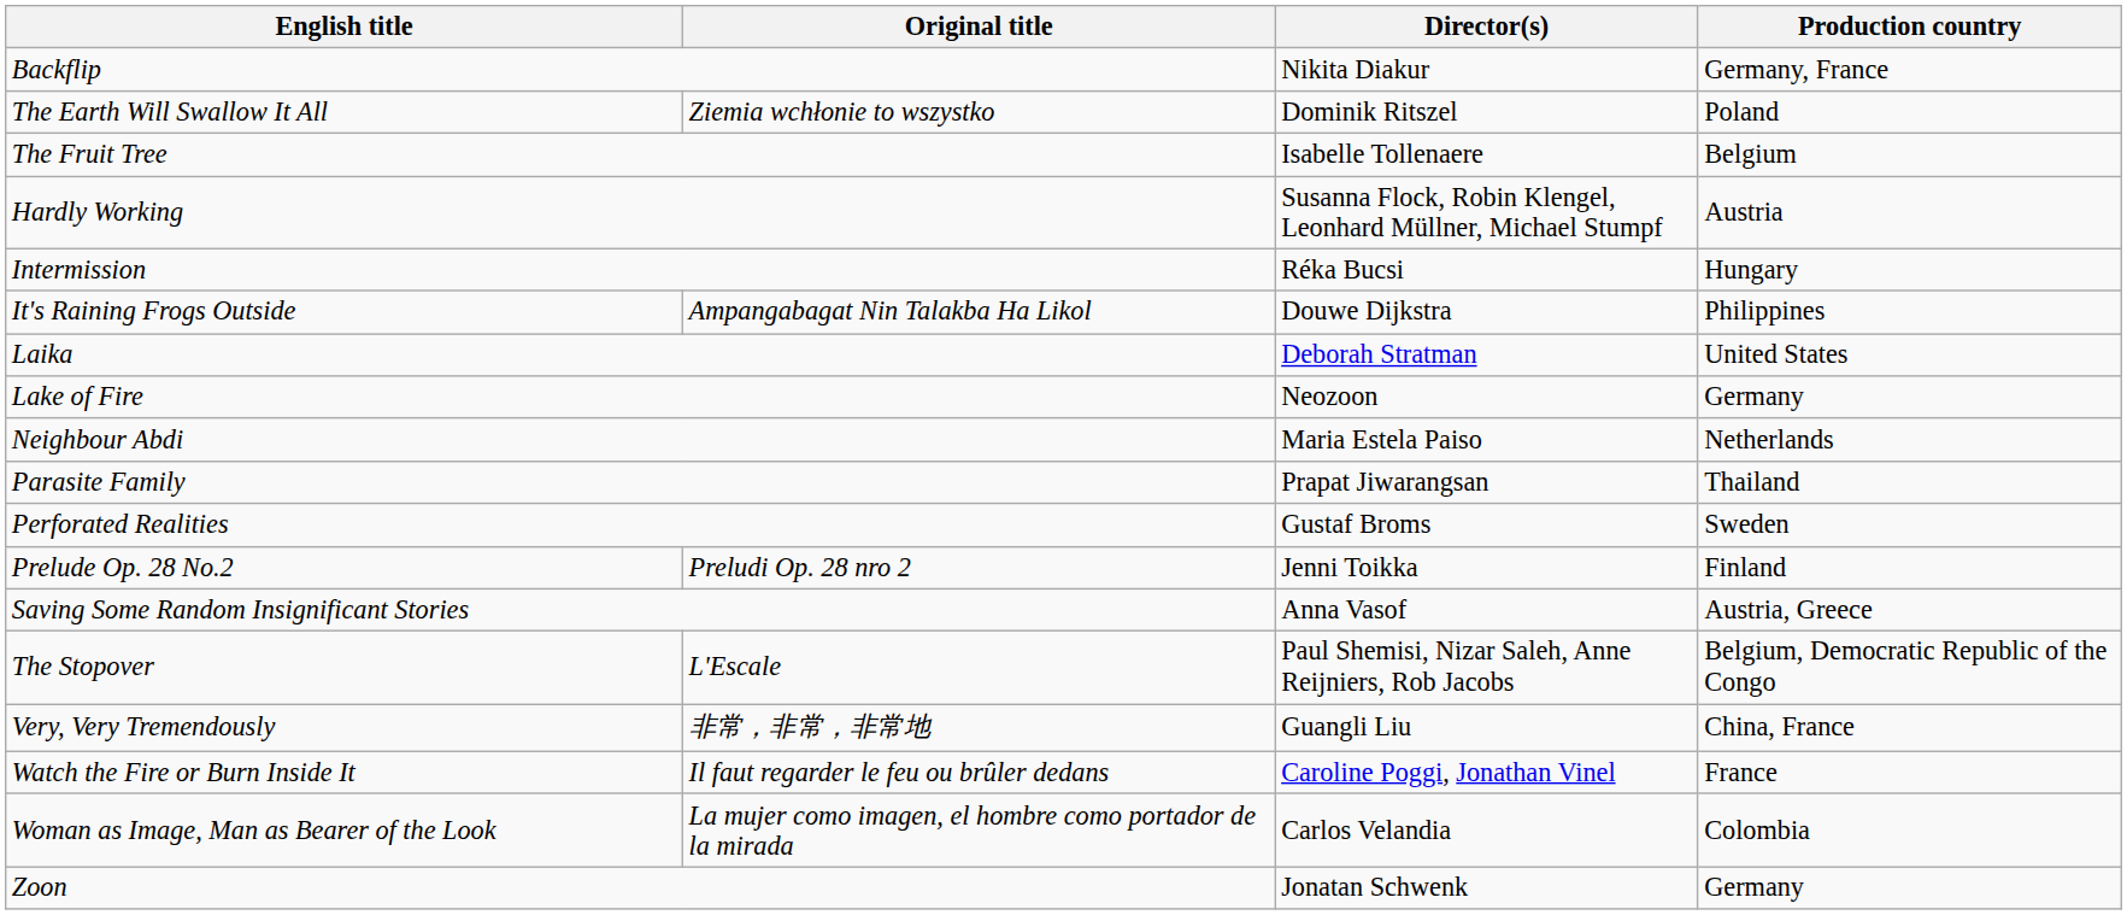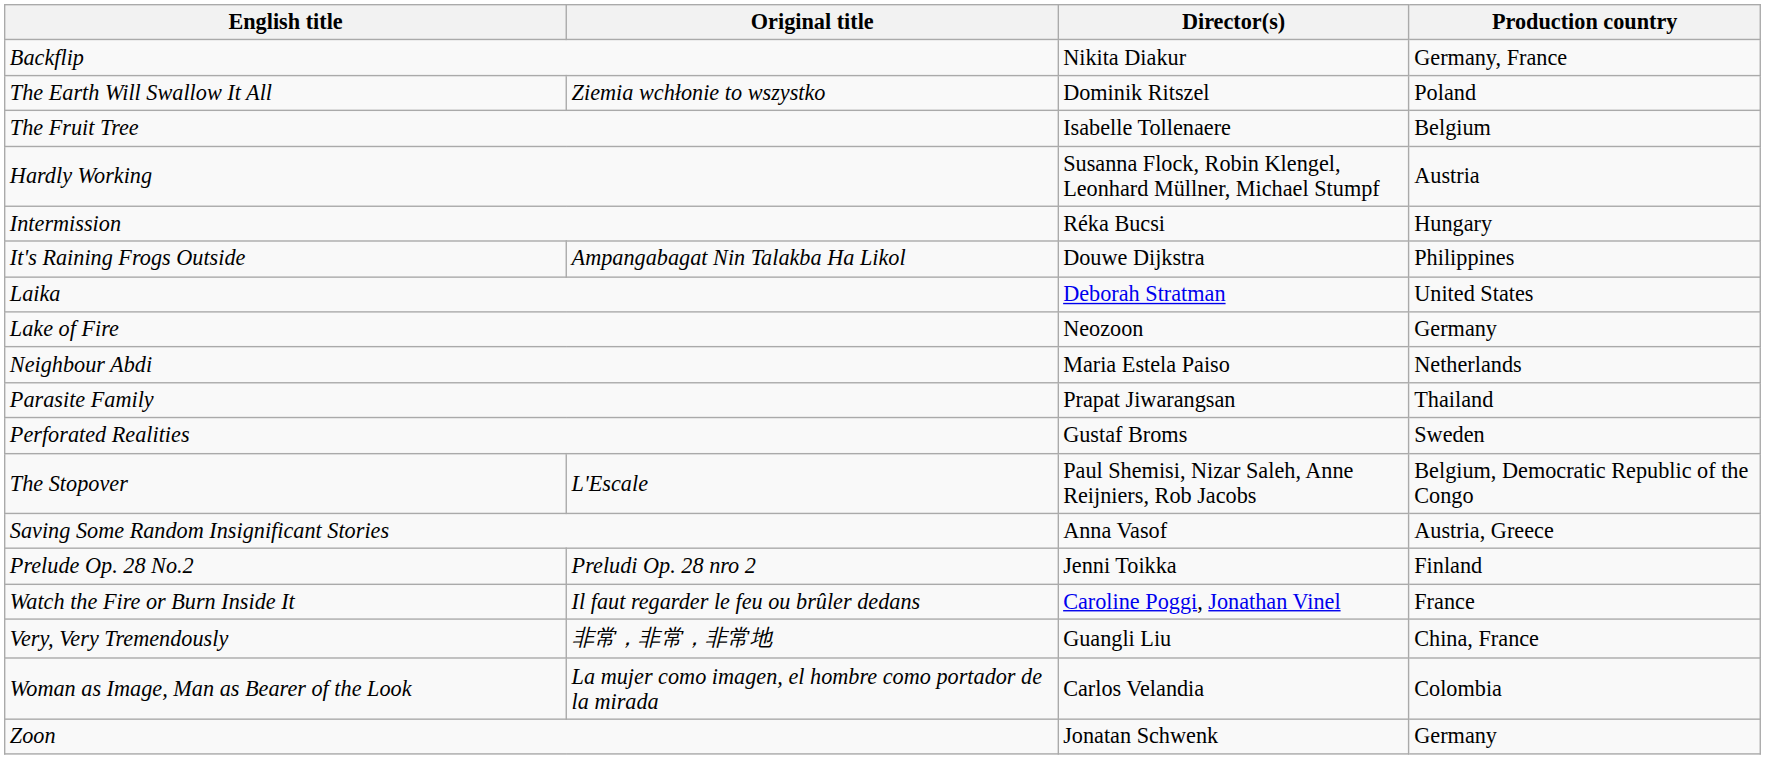 <table class="sortable wikitable" width="100%" cellpadding="5">
 <tr>
 <th scope="col" width="32%">English title</th>
 <th scope="col" width="28%">Original title</th>
 <th scope="col" width="20%">Director(s)</th>
 <th scope="col" width="20%">Production country</th>
 </tr>
 <tr>
 <td colspan=2><em>Backflip</em></td>
 <td>Nikita Diakur</td>
 <td>Germany, France</td>
 </tr>
 <tr>
 <td><em>The Earth Will Swallow It All</em></td>
 <td><em>Ziemia wchłonie to wszystko</em></td>
 <td>Dominik Ritszel</td>
 <td>Poland</td>
 </tr>
 <tr>
 <td colspan=2><em>The Fruit Tree</em></td>
 <td>Isabelle Tollenaere</td>
 <td>Belgium</td>
 </tr>
 <tr>
 <td colspan=2><em>Hardly Working</em></td>
 <td>Susanna Flock, Robin Klengel, Leonhard Müllner, Michael Stumpf</td>
 <td>Austria</td>
 </tr>
 <tr>
 <td colspan=2><em>Intermission</em></td>
 <td>Réka Bucsi</td>
 <td>Hungary</td>
 </tr>
 <tr>
 <td><em>It's Raining Frogs Outside</em></td>
 <td><em>Ampangabagat Nin Talakba Ha Likol</em></td>
 <td>Douwe Dijkstra</td>
 <td>Philippines</td>
 </tr>
 <tr>
 <td colspan=2><em>Laika</em></td>
 <td><a href='#'>Deborah Stratman</a></td>
 <td>United States</td>
 </tr>
 <tr>
 <td colspan=2><em>Lake of Fire</em></td>
 <td>Neozoon</td>
 <td>Germany</td>
 </tr>
 <tr>
 <td colspan=2><em>Neighbour Abdi</em></td>
 <td>Maria Estela Paiso</td>
 <td>Netherlands</td>
 </tr>
 <tr>
 <td colspan=2><em>Parasite Family</em></td>
 <td>Prapat Jiwarangsan</td>
 <td>Thailand</td>
 </tr>
 <tr>
 <td colspan=2><em>Perforated Realities</em></td>
 <td>Gustaf Broms</td>
 <td>Sweden</td>
 </tr>
 <tr>
-<td><em>Prelude Op. 28 No.2</em></td>
-<td><em>Preludi Op. 28 nro 2</em></td>
-<td>Jenni Toikka</td>
-<td>Finland</td>
+<td><em>The Stopover</em></td>
+<td><em>L'Escale</em></td>
+<td>Paul Shemisi, Nizar Saleh, Anne Reijniers, Rob Jacobs</td>
+<td>Belgium, Democratic Republic of the Congo</td>
 </tr>
 <tr>
 <td colspan=2><em>Saving Some Random Insignificant Stories</em></td>
 <td>Anna Vasof</td>
 <td>Austria, Greece</td>
 </tr>
 <tr>
-<td><em>The Stopover</em></td>
-<td><em>L'Escale</em></td>
-<td>Paul Shemisi, Nizar Saleh, Anne Reijniers, Rob Jacobs</td>
-<td>Belgium, Democratic Republic of the Congo</td>
+<td><em>Prelude Op. 28 No.2</em></td>
+<td><em>Preludi Op. 28 nro 2</em></td>
+<td>Jenni Toikka</td>
+<td>Finland</td>
+</tr>
+<tr>
+<td><em>Watch the Fire or Burn Inside It</em></td>
+<td><em>Il faut regarder le feu ou brûler dedans</em></td>
+<td><a href='#'>Caroline Poggi</a>, <a href='#'>Jonathan Vinel</a></td>
+<td>France</td>
 </tr>
 <tr>
 <td><em>Very, Very Tremendously</em></td>
 <td><em>非常，非常，非常地</em></td>
 <td>Guangli Liu</td>
 <td>China, France</td>
-</tr>
-<tr>
-<td><em>Watch the Fire or Burn Inside It</em></td>
-<td><em>Il faut regarder le feu ou brûler dedans</em></td>
-<td><a href='#'>Caroline Poggi</a>, <a href='#'>Jonathan Vinel</a></td>
-<td>France</td>
 </tr>
 <tr>
 <td><em>Woman as Image, Man as Bearer of the Look</em></td>
 <td><em>La mujer como imagen, el hombre como portador de la mirada</em></td>
 <td>Carlos Velandia</td>
 <td>Colombia</td>
 </tr>
 <tr>
 <td colspan=2><em>Zoon</em></td>
 <td>Jonatan Schwenk</td>
 <td>Germany</td>
 </tr>
 </table>
